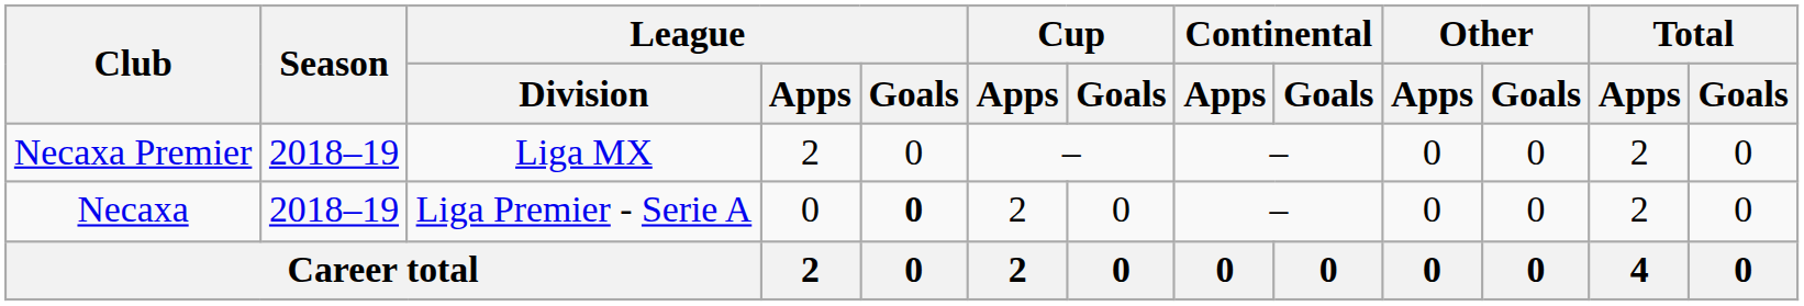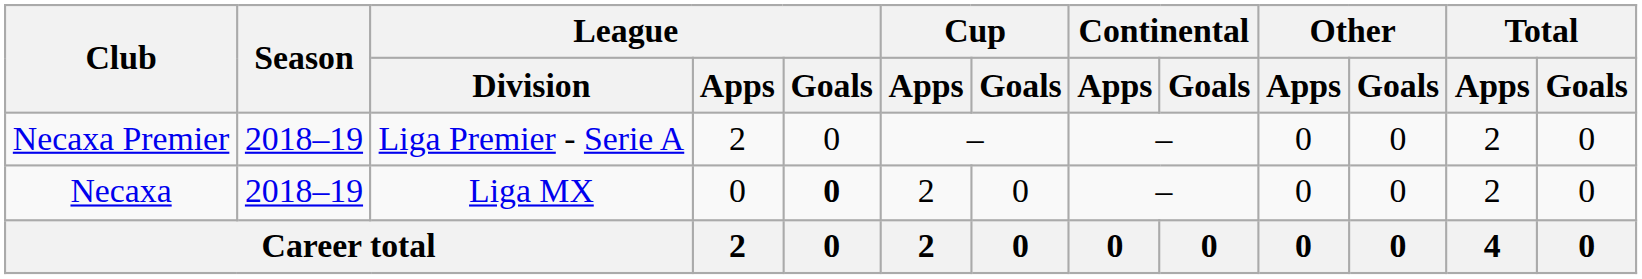 <table class="wikitable" style="text-align: center">
 <tr>
 <th rowspan="2">Club</th>
 <th rowspan="2">Season</th>
 <th colspan="3">League</th>
 <th colspan="2">Cup</th>
 <th colspan="2">Continental</th>
 <th colspan="2">Other</th>
 <th colspan="2">Total</th>
 </tr>
 <tr>
 <th>Division</th>
 <th>Apps</th>
 <th>Goals</th>
 <th>Apps</th>
 <th>Goals</th>
 <th>Apps</th>
 <th>Goals</th>
 <th>Apps</th>
 <th>Goals</th>
 <th>Apps</th>
 <th>Goals</th>
 </tr>
 <tr>
 <td><a href='#'>Necaxa Premier</a></td>
 <td><a href='#'>2018–19</a></td>
-<td><a href='#'>Liga MX</a></td>
+<td><a href='#'>Liga Premier</a> - <a href='#'>Serie A</a></td>
 <td>2</td>
 <td>0</td>
 <td colspan="2">–</td>
 <td colspan="2">–</td>
 <td>0</td>
 <td>0</td>
 <td>2</td>
 <td>0</td>
 </tr>
 <tr>
 <td><a href='#'>Necaxa</a></td>
 <td><a href='#'>2018–19</a></td>
-<td><a href='#'>Liga Premier</a> - <a href='#'>Serie A</a></td>
+<td><a href='#'>Liga MX</a></td>
 <td>0</td>
 <td><strong>0</strong></td>
 <td>2</td>
 <td>0</td>
 <td colspan="2">–</td>
 <td>0</td>
 <td>0</td>
 <td>2</td>
 <td>0</td>
 </tr>
 <tr>
 <th colspan="3"><strong>Career total</strong></th>
 <th>2</th>
 <th>0</th>
 <th>2</th>
 <th>0</th>
 <th>0</th>
 <th>0</th>
 <th>0</th>
 <th>0</th>
 <th>4</th>
 <th>0</th>
 </tr>
 </table>
